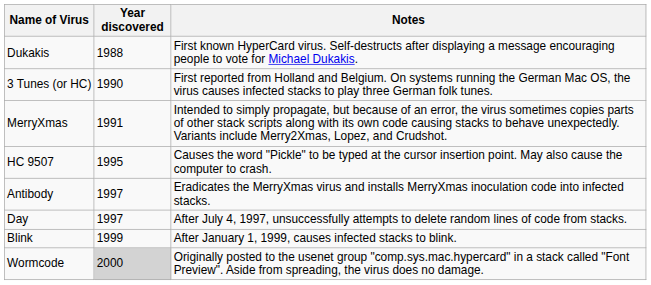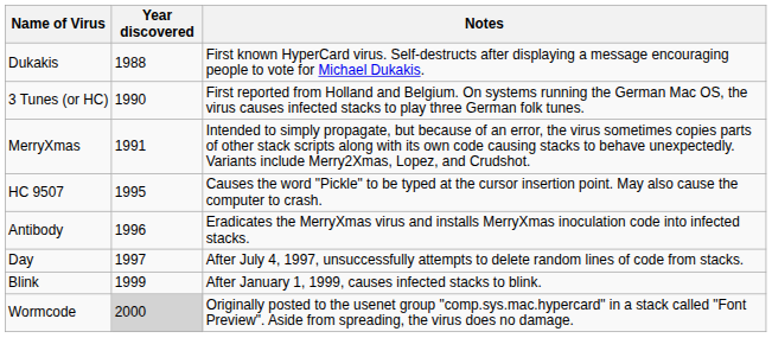 <table class="wikitable">
 <tr>
 <th style="white-space: nowrap;">Name of Virus</th>
 <th>Year discovered</th>
 <th>Notes</th>
 </tr>
 <tr>
 <td>Dukakis</td>
 <td>1988</td>
 <td>First known HyperCard virus. Self-destructs after displaying a message encouraging people to vote for <a href='#'>Michael Dukakis</a>.</td>
 </tr>
 <tr>
 <td style="white-space: nowrap;">3 Tunes (or HC)</td>
 <td>1990</td>
 <td>First reported from Holland and Belgium. On systems running the German Mac OS, the virus causes infected stacks to play three German folk tunes.</td>
 </tr>
 <tr>
 <td>MerryXmas</td>
 <td>1991</td>
 <td>Intended to simply propagate, but because of an error, the virus sometimes copies parts of other stack scripts along with its own code causing stacks to behave unexpectedly. Variants include Merry2Xmas, Lopez, and Crudshot.</td>
 </tr>
 <tr>
 <td>HC 9507</td>
 <td>1995</td>
 <td>Causes the word "Pickle" to be typed at the cursor insertion point. May also cause the computer to crash.</td>
 </tr>
 <tr>
 <td>Antibody</td>
-<td>1997</td>
+<td>1996</td>
 <td>Eradicates the MerryXmas virus and installs MerryXmas inoculation code into infected stacks.</td>
 </tr>
 <tr>
 <td> Day</td>
 <td>1997</td>
 <td>After July 4, 1997, unsuccessfully attempts to delete random lines of code from stacks.</td>
 </tr>
 <tr>
 <td>Blink</td>
 <td>1999</td>
 <td>After January 1, 1999, causes infected stacks to blink.</td>
 </tr>
 <tr>
 <td>Wormcode</td>
 <td style="background: lightgrey;">2000</td>
 <td>Originally posted to the usenet group "comp.sys.mac.hypercard" in a stack called "Font Preview". Aside from spreading, the virus does no damage.</td>
 </tr>
 </table>
